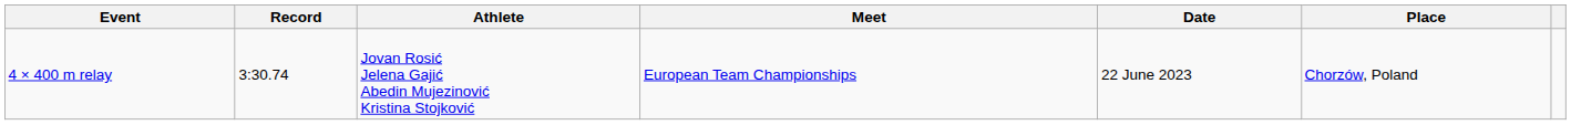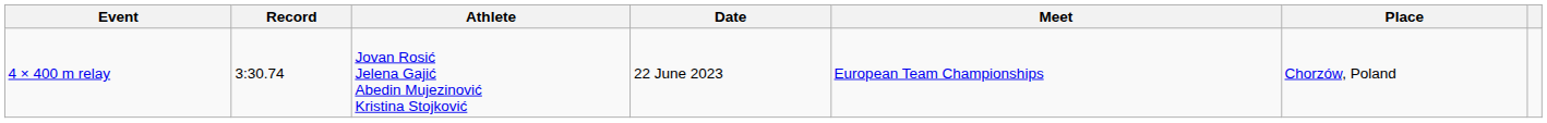 <table class="wikitable" style="font-size:95%; width: 100%;">
 <tr>
 <th>Event</th>
 <th>Record</th>
 <th>Athlete</th>
+<th>Date</th>
 <th>Meet</th>
-<th>Date</th>
 <th>Place</th>
 <th></th>
 </tr>
 <tr>
 <td><a href='#'>4 × 400 m relay</a></td>
 <td>3:30.74</td>
 <td><br><a href='#'>Jovan Rosić</a><br><a href='#'>Jelena Gajić</a><br><a href='#'>Abedin Mujezinović</a><br><a href='#'>Kristina Stojković</a></td>
+<td>22 June 2023</td>
 <td><a href='#'>European Team Championships</a></td>
-<td>22 June 2023</td>
 <td><a href='#'>Chorzów</a>, Poland</td>
 <td></td>
 </tr>
 </table>
